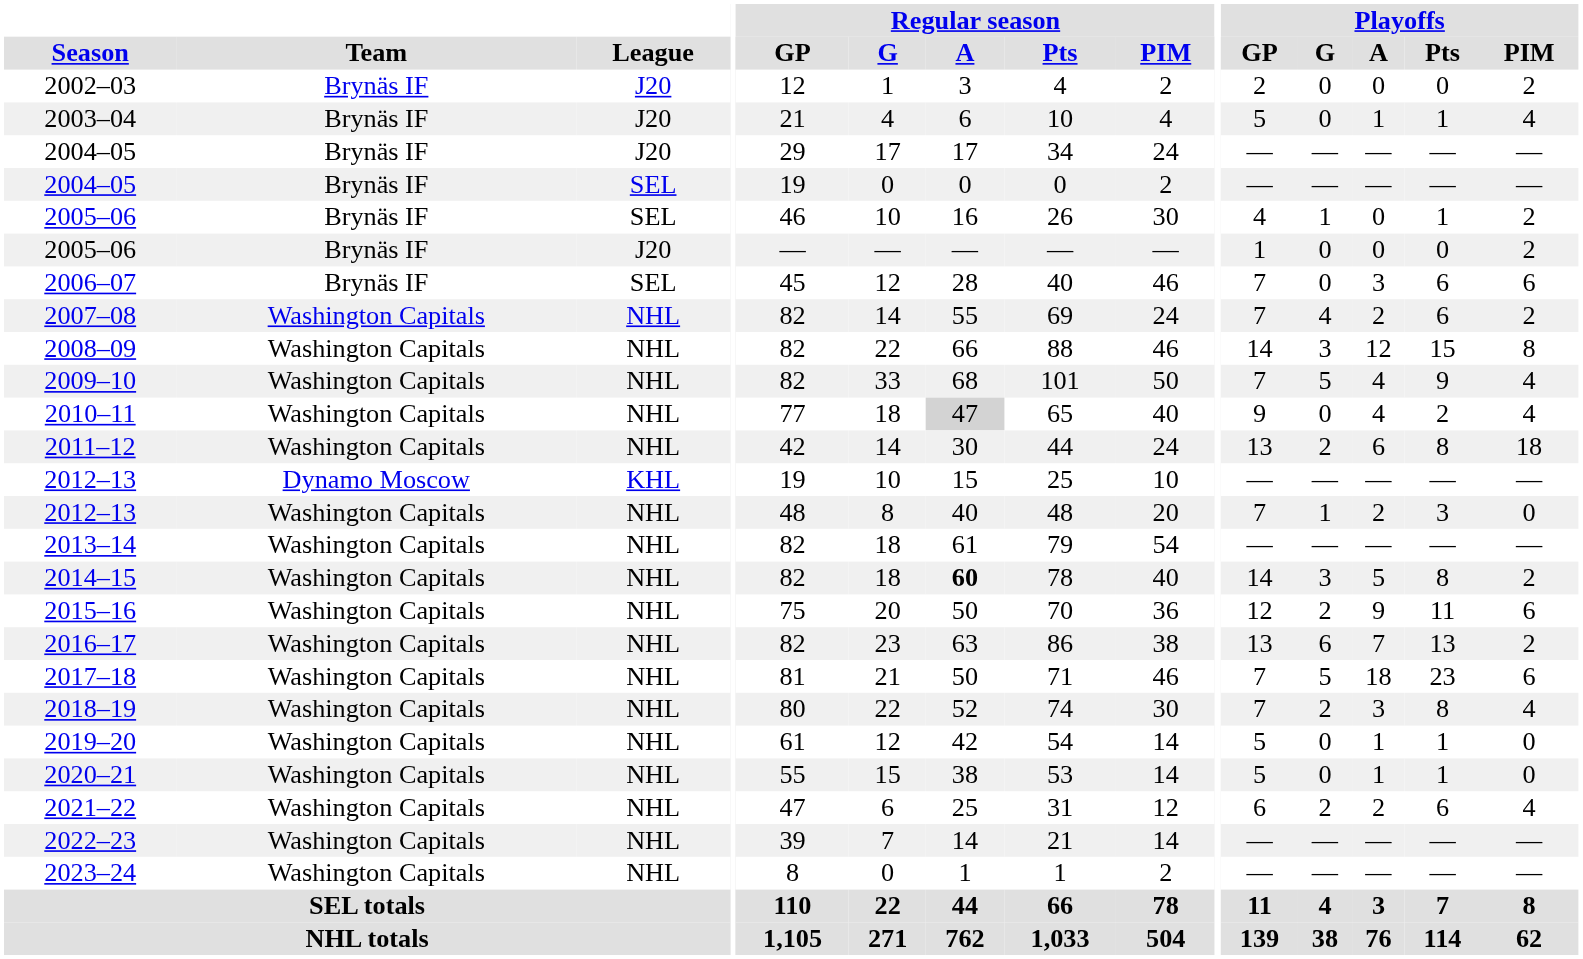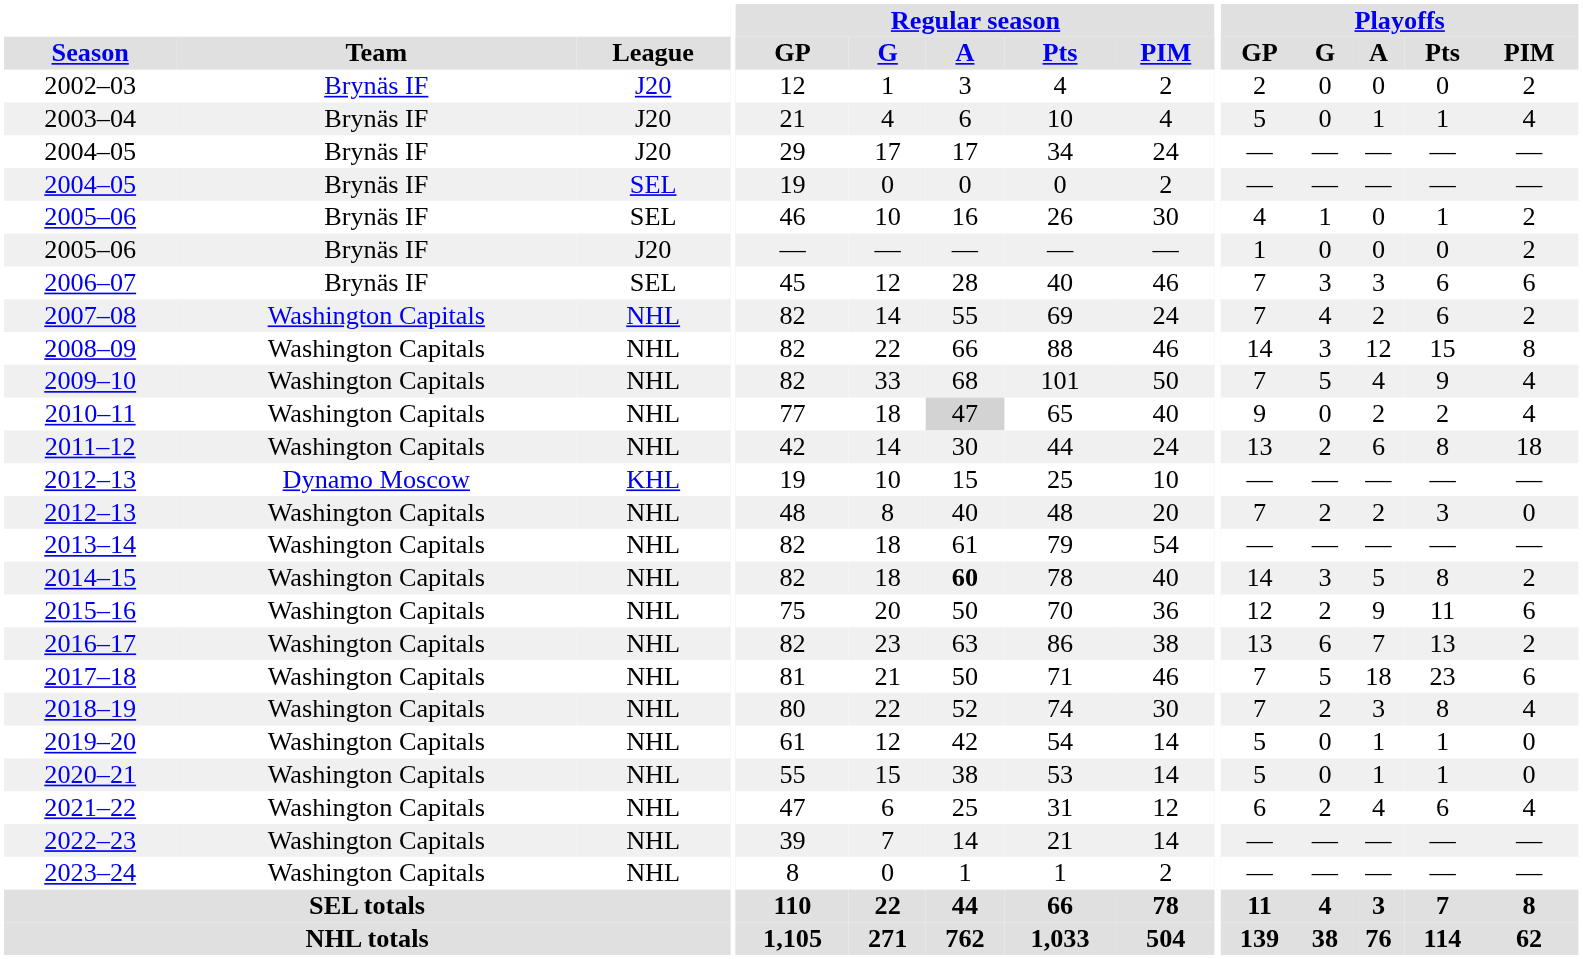 <table border="0" cellpadding="1" cellspacing="0" style="text-align:center; width:60em">
 <tr bgcolor="#e0e0e0">
 <th colspan="3" bgcolor="#ffffff"></th>
 <th rowspan="100" bgcolor="#ffffff"></th>
 <th colspan="5"><a href='#'>Regular season</a></th>
 <th rowspan="100" bgcolor="#ffffff"></th>
 <th colspan="5"><a href='#'>Playoffs</a></th>
 </tr>
 <tr bgcolor="#e0e0e0">
 <th><a href='#'>Season</a></th>
 <th>Team</th>
 <th>League</th>
 <th>GP</th>
 <th><a href='#'>G</a></th>
 <th><a href='#'>A</a></th>
 <th><a href='#'>Pts</a></th>
 <th><a href='#'>PIM</a></th>
 <th>GP</th>
 <th>G</th>
 <th>A</th>
 <th>Pts</th>
 <th>PIM</th>
 </tr>
 <tr>
 <td>2002–03</td>
 <td><a href='#'>Brynäs IF</a></td>
 <td><a href='#'>J20</a></td>
 <td>12</td>
 <td>1</td>
 <td>3</td>
 <td>4</td>
 <td>2</td>
 <td>2</td>
 <td>0</td>
 <td>0</td>
 <td>0</td>
 <td>2</td>
 </tr>
 <tr bgcolor="#f0f0f0">
 <td>2003–04</td>
 <td>Brynäs IF</td>
 <td>J20</td>
 <td>21</td>
 <td>4</td>
 <td>6</td>
 <td>10</td>
 <td>4</td>
 <td>5</td>
 <td>0</td>
 <td>1</td>
 <td>1</td>
 <td>4</td>
 </tr>
 <tr>
 <td>2004–05</td>
 <td>Brynäs IF</td>
 <td>J20</td>
 <td>29</td>
 <td>17</td>
 <td>17</td>
 <td>34</td>
 <td>24</td>
 <td>—</td>
 <td>—</td>
 <td>—</td>
 <td>—</td>
 <td>—</td>
 </tr>
 <tr bgcolor="#f0f0f0">
 <td><a href='#'>2004–05</a></td>
 <td>Brynäs IF</td>
 <td><a href='#'>SEL</a></td>
 <td>19</td>
 <td>0</td>
 <td>0</td>
 <td>0</td>
 <td>2</td>
 <td>—</td>
 <td>—</td>
 <td>—</td>
 <td>—</td>
 <td>—</td>
 </tr>
 <tr>
 <td><a href='#'>2005–06</a></td>
 <td>Brynäs IF</td>
 <td>SEL</td>
 <td>46</td>
 <td>10</td>
 <td>16</td>
 <td>26</td>
 <td>30</td>
 <td>4</td>
 <td>1</td>
 <td>0</td>
 <td>1</td>
 <td>2</td>
 </tr>
 <tr bgcolor="#f0f0f0">
 <td>2005–06</td>
 <td>Brynäs IF</td>
 <td>J20</td>
 <td>—</td>
 <td>—</td>
 <td>—</td>
 <td>—</td>
 <td>—</td>
 <td>1</td>
 <td>0</td>
 <td>0</td>
 <td>0</td>
 <td>2</td>
 </tr>
 <tr>
 <td><a href='#'>2006–07</a></td>
 <td>Brynäs IF</td>
 <td>SEL</td>
 <td>45</td>
 <td>12</td>
 <td>28</td>
 <td>40</td>
 <td>46</td>
 <td>7</td>
-<td>0</td>
+<td>3</td>
 <td>3</td>
 <td>6</td>
 <td>6</td>
 </tr>
 <tr bgcolor="#f0f0f0">
 <td><a href='#'>2007–08</a></td>
 <td><a href='#'>Washington Capitals</a></td>
 <td><a href='#'>NHL</a></td>
 <td>82</td>
 <td>14</td>
 <td>55</td>
 <td>69</td>
 <td>24</td>
 <td>7</td>
 <td>4</td>
 <td>2</td>
 <td>6</td>
 <td>2</td>
 </tr>
 <tr>
 <td><a href='#'>2008–09</a></td>
 <td>Washington Capitals</td>
 <td>NHL</td>
 <td>82</td>
 <td>22</td>
 <td>66</td>
 <td>88</td>
 <td>46</td>
 <td>14</td>
 <td>3</td>
 <td>12</td>
 <td>15</td>
 <td>8</td>
 </tr>
 <tr bgcolor="#f0f0f0">
 <td><a href='#'>2009–10</a></td>
 <td>Washington Capitals</td>
 <td>NHL</td>
 <td>82</td>
 <td>33</td>
 <td>68</td>
 <td>101</td>
 <td>50</td>
 <td>7</td>
 <td>5</td>
 <td>4</td>
 <td>9</td>
 <td>4</td>
 </tr>
 <tr>
 <td><a href='#'>2010–11</a></td>
 <td>Washington Capitals</td>
 <td>NHL</td>
 <td>77</td>
 <td>18</td>
 <td style="background: lightgrey;">47</td>
 <td>65</td>
 <td>40</td>
 <td>9</td>
 <td>0</td>
-<td>4</td>
+<td>2</td>
 <td>2</td>
 <td>4</td>
 </tr>
 <tr bgcolor="#f0f0f0">
 <td><a href='#'>2011–12</a></td>
 <td>Washington Capitals</td>
 <td>NHL</td>
 <td>42</td>
 <td>14</td>
 <td>30</td>
 <td>44</td>
 <td>24</td>
 <td>13</td>
 <td>2</td>
 <td>6</td>
 <td>8</td>
 <td>18</td>
 </tr>
 <tr>
 <td><a href='#'>2012–13</a></td>
 <td><a href='#'>Dynamo Moscow</a></td>
 <td><a href='#'>KHL</a></td>
 <td>19</td>
 <td>10</td>
 <td>15</td>
 <td>25</td>
 <td>10</td>
 <td>—</td>
 <td>—</td>
 <td>—</td>
 <td>—</td>
 <td>—</td>
 </tr>
 <tr bgcolor="#f0f0f0">
 <td><a href='#'>2012–13</a></td>
 <td>Washington Capitals</td>
 <td>NHL</td>
 <td>48</td>
 <td>8</td>
 <td>40</td>
 <td>48</td>
 <td>20</td>
 <td>7</td>
-<td>1</td>
+<td>2</td>
 <td>2</td>
 <td>3</td>
 <td>0</td>
 </tr>
 <tr>
 <td><a href='#'>2013–14</a></td>
 <td>Washington Capitals</td>
 <td>NHL</td>
 <td>82</td>
 <td>18</td>
 <td>61</td>
 <td>79</td>
 <td>54</td>
 <td>—</td>
 <td>—</td>
 <td>—</td>
 <td>—</td>
 <td>—</td>
 </tr>
 <tr bgcolor="#f0f0f0">
 <td><a href='#'>2014–15</a></td>
 <td>Washington Capitals</td>
 <td>NHL</td>
 <td>82</td>
 <td>18</td>
 <td><strong>60</strong></td>
 <td>78</td>
 <td>40</td>
 <td>14</td>
 <td>3</td>
 <td>5</td>
 <td>8</td>
 <td>2</td>
 </tr>
 <tr>
 <td><a href='#'>2015–16</a></td>
 <td>Washington Capitals</td>
 <td>NHL</td>
 <td>75</td>
 <td>20</td>
 <td>50</td>
 <td>70</td>
 <td>36</td>
 <td>12</td>
 <td>2</td>
 <td>9</td>
 <td>11</td>
 <td>6</td>
 </tr>
 <tr bgcolor="#f0f0f0">
 <td><a href='#'>2016–17</a></td>
 <td>Washington Capitals</td>
 <td>NHL</td>
 <td>82</td>
 <td>23</td>
 <td>63</td>
 <td>86</td>
 <td>38</td>
 <td>13</td>
 <td>6</td>
 <td>7</td>
 <td>13</td>
 <td>2</td>
 </tr>
 <tr>
 <td><a href='#'>2017–18</a></td>
 <td>Washington Capitals</td>
 <td>NHL</td>
 <td>81</td>
 <td>21</td>
 <td>50</td>
 <td>71</td>
 <td>46</td>
 <td>7</td>
 <td>5</td>
 <td>18</td>
 <td>23</td>
 <td>6</td>
 </tr>
 <tr bgcolor="#f0f0f0">
 <td><a href='#'>2018–19</a></td>
 <td>Washington Capitals</td>
 <td>NHL</td>
 <td>80</td>
 <td>22</td>
 <td>52</td>
 <td>74</td>
 <td>30</td>
 <td>7</td>
 <td>2</td>
 <td>3</td>
 <td>8</td>
 <td>4</td>
 </tr>
 <tr>
 <td><a href='#'>2019–20</a></td>
 <td>Washington Capitals</td>
 <td>NHL</td>
 <td>61</td>
 <td>12</td>
 <td>42</td>
 <td>54</td>
 <td>14</td>
 <td>5</td>
 <td>0</td>
 <td>1</td>
 <td>1</td>
 <td>0</td>
 </tr>
 <tr bgcolor="#f0f0f0">
 <td><a href='#'>2020–21</a></td>
 <td>Washington Capitals</td>
 <td>NHL</td>
 <td>55</td>
 <td>15</td>
 <td>38</td>
 <td>53</td>
 <td>14</td>
 <td>5</td>
 <td>0</td>
 <td>1</td>
 <td>1</td>
 <td>0</td>
 </tr>
 <tr>
 <td><a href='#'>2021–22</a></td>
 <td>Washington Capitals</td>
 <td>NHL</td>
 <td>47</td>
 <td>6</td>
 <td>25</td>
 <td>31</td>
 <td>12</td>
 <td>6</td>
 <td>2</td>
-<td>2</td>
+<td>4</td>
 <td>6</td>
 <td>4</td>
 </tr>
 <tr bgcolor="#f0f0f0">
 <td><a href='#'>2022–23</a></td>
 <td>Washington Capitals</td>
 <td>NHL</td>
 <td>39</td>
 <td>7</td>
 <td>14</td>
 <td>21</td>
 <td>14</td>
 <td>—</td>
 <td>—</td>
 <td>—</td>
 <td>—</td>
 <td>—</td>
 </tr>
 <tr>
 <td><a href='#'>2023–24</a></td>
 <td>Washington Capitals</td>
 <td>NHL</td>
 <td>8</td>
 <td>0</td>
 <td>1</td>
 <td>1</td>
 <td>2</td>
 <td>—</td>
 <td>—</td>
 <td>—</td>
 <td>—</td>
 <td>—</td>
 </tr>
 <tr bgcolor="#e0e0e0">
 <th colspan="3">SEL totals</th>
 <th>110</th>
 <th>22</th>
 <th>44</th>
 <th>66</th>
 <th>78</th>
 <th>11</th>
 <th>4</th>
 <th>3</th>
 <th>7</th>
 <th>8</th>
 </tr>
 <tr bgcolor="#e0e0e0">
 <th colspan="3">NHL totals</th>
 <th>1,105</th>
 <th>271</th>
 <th>762</th>
 <th>1,033</th>
 <th>504</th>
 <th>139</th>
 <th>38</th>
 <th>76</th>
 <th>114</th>
 <th>62</th>
 </tr>
 </table>
